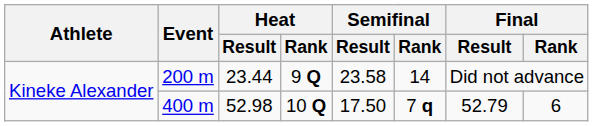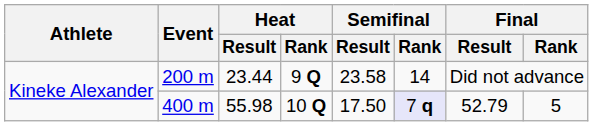 <table class="wikitable" style="font-size:90%">
 <tr>
 <th rowspan=2>Athlete</th>
 <th rowspan=2>Event</th>
 <th colspan=2>Heat</th>
 <th colspan=2>Semifinal</th>
 <th colspan=2>Final</th>
 </tr>
 <tr style="font-size:95%">
 <th>Result</th>
 <th>Rank</th>
 <th>Result</th>
 <th>Rank</th>
 <th>Result</th>
 <th>Rank</th>
 </tr>
 <tr align=center>
 <td align=left rowspan=2><a href='#'>Kineke Alexander</a></td>
 <td align=left><a href='#'>200 m</a></td>
 <td>23.44</td>
 <td>9 <strong>Q</strong></td>
 <td>23.58</td>
 <td>14</td>
 <td colspan=2>Did not advance</td>
 </tr>
 <tr align=center>
 <td align=left><a href='#'>400 m</a></td>
-<td>52.98</td>
+<td>55.98</td>
 <td>10 <strong>Q</strong></td>
 <td>17.50</td>
-<td>7 <strong>q</strong></td>
+<td style="background: lavender;">7 <strong>q</strong></td>
 <td>52.79</td>
-<td>6</td>
+<td>5</td>
 </tr>
 </table>
